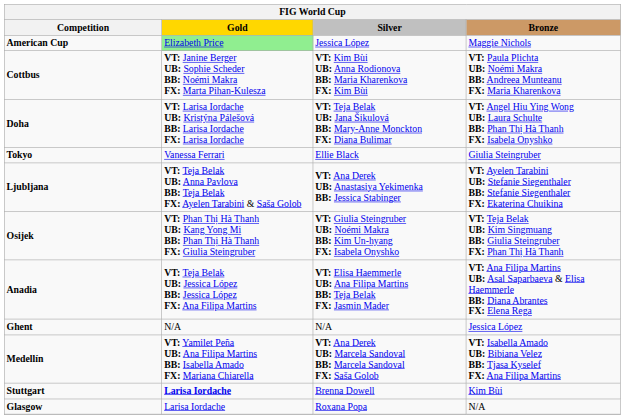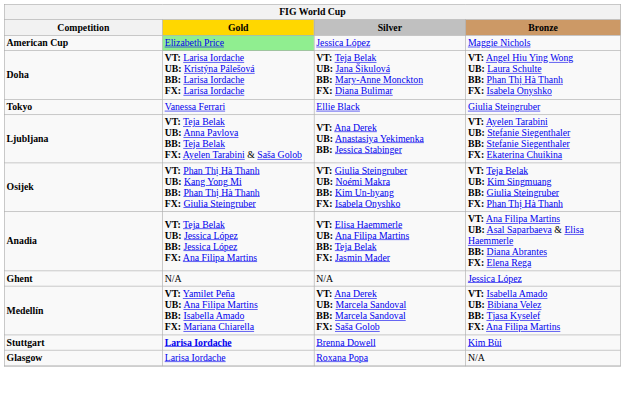 <table class="wikitable" style="width:80%;">
 <tr>
 <th colspan=4>FIG World Cup</th>
 </tr>
 <tr>
 <th style="text-align:center; width:5%;">Competition</th>
 <td style="text-align:center; width:5%; background:gold;"><strong>Gold</strong></td>
 <td style="text-align:center; width:5%; background:silver;"><strong>Silver</strong></td>
 <td style="text-align:center; width:5%; background:#c96;"><strong>Bronze</strong></td>
 </tr>
 <tr>
 <td><strong>American Cup</strong></td>
 <td style="background: lightgreen;"> <a href='#'>Elizabeth Price</a></td>
 <td> <a href='#'>Jessica López</a></td>
 <td> <a href='#'>Maggie Nichols</a></td>
-</tr>
-<tr>
-<td><strong>Cottbus</strong></td>
-<td><strong>VT:</strong>  <a href='#'>Janine Berger</a>  <br> <strong>UB:</strong>  <a href='#'>Sophie Scheder</a>  <br> <strong>BB:</strong>  <a href='#'>Noémi Makra</a>  <br> <strong>FX:</strong>  <a href='#'>Marta Pihan-Kulesza</a></td>
-<td><strong>VT:</strong>  <a href='#'>Kim Bùi</a>  <br> <strong>UB:</strong>  <a href='#'>Anna Rodionova</a>   <br> <strong>BB:</strong>  <a href='#'>Maria Kharenkova</a>  <br> <strong>FX:</strong>  <a href='#'>Kim Bùi</a></td>
-<td><strong>VT:</strong>  <a href='#'>Paula Plichta</a>  <br> <strong>UB:</strong>  <a href='#'>Noémi Makra</a>   <br> <strong>BB:</strong>  <a href='#'>Andreea Munteanu</a>  <br> <strong>FX:</strong>  <a href='#'>Maria Kharenkova</a></td>
 </tr>
 <tr>
 <td><strong>Doha</strong></td>
 <td><strong>VT:</strong>  <a href='#'>Larisa Iordache</a>  <br> <strong>UB:</strong>  <a href='#'>Kristýna Pálešová</a> <br> <strong>BB:</strong>  <a href='#'>Larisa Iordache</a>  <br> <strong>FX:</strong>  <a href='#'>Larisa Iordache</a></td>
 <td><strong>VT:</strong>  <a href='#'>Teja Belak</a>  <br> <strong>UB:</strong>  <a href='#'>Jana Šikulová</a> <br> <strong>BB:</strong>  <a href='#'>Mary-Anne Monckton</a>  <br> <strong>FX:</strong>  <a href='#'>Diana Bulimar</a></td>
 <td><strong>VT:</strong>  <a href='#'>Angel Hiu Ying Wong</a>  <br> <strong>UB:</strong>  <a href='#'>Laura Schulte</a>  <br> <strong>BB:</strong>  <a href='#'>Phan Thị Hà Thanh</a>  <br> <strong>FX:</strong>  <a href='#'>Isabela Onyshko</a></td>
 </tr>
 <tr>
 <td><strong>Tokyo</strong></td>
 <td> <a href='#'>Vanessa Ferrari</a></td>
 <td> <a href='#'>Ellie Black</a></td>
 <td> <a href='#'>Giulia Steingruber</a></td>
 </tr>
 <tr>
 <td><strong>Ljubljana</strong></td>
 <td><strong>VT:</strong>  <a href='#'>Teja Belak</a> <br> <strong>UB:</strong>  <a href='#'>Anna Pavlova</a><br> <strong>BB:</strong>  <a href='#'>Teja Belak</a><br> <strong>FX:</strong>  <a href='#'>Ayelen Tarabini</a> &  <a href='#'>Saša Golob</a></td>
 <td><strong>VT:</strong>  <a href='#'>Ana Derek</a>  <br> <strong>UB:</strong>  <a href='#'>Anastasiya Yekimenka</a><br> <strong>BB:</strong>  <a href='#'>Jessica Stabinger</a></td>
 <td><strong>VT:</strong>  <a href='#'>Ayelen Tarabini</a>  <br> <strong>UB:</strong>  <a href='#'>Stefanie Siegenthaler</a><br> <strong>BB:</strong>  <a href='#'>Stefanie Siegenthaler</a><br> <strong>FX:</strong>  <a href='#'>Ekaterina Chuikina</a></td>
 </tr>
 <tr>
 <td><strong>Osijek</strong></td>
 <td><strong>VT:</strong>  <a href='#'>Phan Thị Hà Thanh</a> <br> <strong>UB:</strong>  <a href='#'>Kang Yong Mi</a><br> <strong>BB:</strong>  <a href='#'>Phan Thị Hà Thanh</a><br> <strong>FX:</strong>  <a href='#'>Giulia Steingruber</a></td>
 <td><strong>VT:</strong>  <a href='#'>Giulia Steingruber</a> <br> <strong>UB:</strong>  <a href='#'>Noémi Makra</a><br> <strong>BB:</strong>  <a href='#'>Kim Un-hyang</a><br> <strong>FX:</strong>  <a href='#'>Isabela Onyshko</a></td>
 <td><strong>VT:</strong>  <a href='#'>Teja Belak</a> <br> <strong>UB:</strong>  <a href='#'>Kim Singmuang</a><br> <strong>BB:</strong>  <a href='#'>Giulia Steingruber</a><br> <strong>FX:</strong>  <a href='#'>Phan Thị Hà Thanh</a></td>
 </tr>
 <tr>
 <td><strong>Anadia</strong></td>
 <td><strong>VT:</strong>  <a href='#'>Teja Belak</a> <br> <strong>UB:</strong>  <a href='#'>Jessica López</a><br> <strong>BB:</strong>  <a href='#'>Jessica López</a><br> <strong>FX:</strong>  <a href='#'>Ana Filipa Martins</a></td>
 <td><strong>VT:</strong>  <a href='#'>Elisa Haemmerle</a> <br> <strong>UB:</strong>  <a href='#'>Ana Filipa Martins</a><br> <strong>BB:</strong>  <a href='#'>Teja Belak</a><br> <strong>FX:</strong>  <a href='#'>Jasmin Mader</a></td>
 <td><strong>VT:</strong>  <a href='#'>Ana Filipa Martins</a> <br> <strong>UB:</strong>  <a href='#'>Asal Saparbaeva</a> &  <a href='#'>Elisa Haemmerle</a><br> <strong>BB:</strong>  <a href='#'>Diana Abrantes</a><br> <strong>FX:</strong>  <a href='#'>Elena Rega</a></td>
 </tr>
 <tr>
 <td><strong>Ghent</strong></td>
 <td>N/A</td>
 <td>N/A</td>
 <td> <a href='#'>Jessica López</a></td>
 </tr>
 <tr>
 <td><strong>Medellín</strong></td>
 <td><strong>VT:</strong>  <a href='#'>Yamilet Peña</a> <br> <strong>UB:</strong>  <a href='#'>Ana Filipa Martins</a> <br> <strong>BB:</strong>  <a href='#'>Isabella Amado</a> <br> <strong>FX:</strong>  <a href='#'>Mariana Chiarella</a></td>
 <td><strong>VT:</strong>  <a href='#'>Ana Derek</a> <br> <strong>UB:</strong>  <a href='#'>Marcela Sandoval</a> <br> <strong>BB:</strong>  <a href='#'>Marcela Sandoval</a> <br> <strong>FX:</strong>  <a href='#'>Saša Golob</a></td>
 <td><strong>VT:</strong>  <a href='#'>Isabella Amado</a> <br> <strong>UB:</strong>  <a href='#'>Bibiana Velez</a> <br> <strong>BB:</strong>  <a href='#'>Tjasa Kyselef</a> <br> <strong>FX:</strong>  <a href='#'>Ana Filipa Martins</a></td>
 </tr>
 <tr>
 <td><strong>Stuttgart</strong></td>
 <td><strong> <a href='#'>Larisa Iordache</a></strong></td>
 <td> <a href='#'>Brenna Dowell</a></td>
 <td> <a href='#'>Kim Bùi</a></td>
 </tr>
 <tr>
 <td><strong>Glasgow</strong></td>
 <td> <a href='#'>Larisa Iordache</a></td>
 <td> <a href='#'>Roxana Popa</a></td>
 <td>N/A</td>
 </tr>
 <tr>
 </tr>
 </table>
